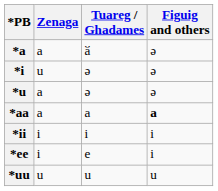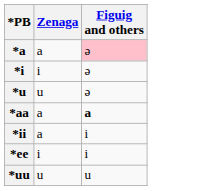 <table class="wikitable">
 <tr>
 <th>*PB</th>
 <th><a href='#'>Zenaga</a></th>
-<th><a href='#'>Tuareg</a> /<br><a href='#'>Ghadames</a></th>
 <th><a href='#'>Figuig</a> <br>and others</th>
 </tr>
 <tr>
 <th>*a</th>
 <td>a</td>
-<td>ӑ</td>
-<td>ə</td>
+<td style="background: pink;">ə</td>
 </tr>
 <tr>
 <th>*i</th>
-<td>u</td>
-<td>ə</td>
+<td>i</td>
 <td>ə</td>
 </tr>
 <tr>
 <th>*u</th>
-<td>a</td>
-<td>ə</td>
+<td>u</td>
 <td>ə</td>
 </tr>
 <tr>
 <th>*aa</th>
 <td>a</td>
-<td>a</td>
 <td><strong>a</strong></td>
 </tr>
 <tr>
 <th>*ii</th>
-<td>i</td>
-<td>i</td>
+<td>a</td>
 <td>i</td>
 </tr>
 <tr>
 <th>*ee</th>
 <td>i</td>
-<td>e</td>
 <td>i</td>
 </tr>
 <tr>
 <th>*uu</th>
 <td>u</td>
 <td>u</td>
-<td>u</td>
 </tr>
 </table>
